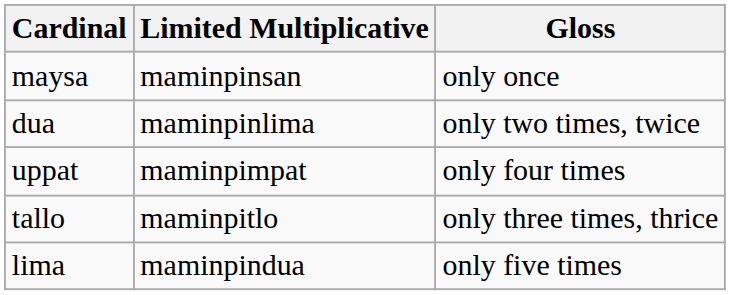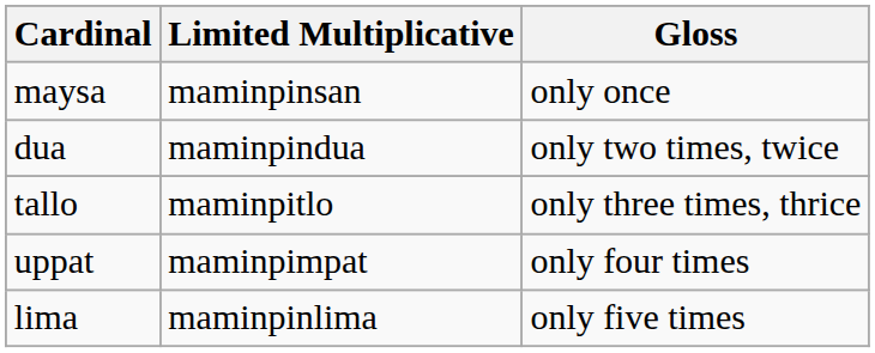 <table class="wikitable" border="1" align="center">
 <tr>
 <th>Cardinal</th>
 <th>Limited Multiplicative</th>
 <th>Gloss</th>
 </tr>
 <tr>
 <td>maysa</td>
 <td>maminpinsan</td>
 <td>only once</td>
 </tr>
 <tr>
 <td>dua</td>
-<td>maminpinlima</td>
+<td>maminpindua</td>
 <td>only two times, twice</td>
+</tr>
+<tr>
+<td>tallo</td>
+<td>maminpitlo</td>
+<td>only three times, thrice</td>
 </tr>
 <tr>
 <td>uppat</td>
 <td>maminpimpat</td>
 <td>only four times</td>
 </tr>
 <tr>
-<td>tallo</td>
-<td>maminpitlo</td>
-<td>only three times, thrice</td>
-</tr>
-<tr>
 <td>lima</td>
-<td>maminpindua</td>
+<td>maminpinlima</td>
 <td>only five times</td>
 </tr>
 </table>
